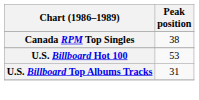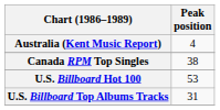 <table class="wikitable sortable plainrowheaders" style="text-align:center;">
 <tr>
 <th>Chart (1986–1989)</th>
 <th>Peak<br>position</th>
+</tr>
+<tr>
+<th scope="row">Australia (<a href='#'>Kent Music Report</a>)</th>
+<td align="center">4</td>
 </tr>
 <tr>
 </tr>
 <tr>
 <th scope="row">Canada <a href='#'><em>RPM</em></a> Top Singles</th>
 <td align="center">38</td>
 </tr>
 <tr>
 </tr>
 <tr>
 </tr>
 <tr>
 </tr>
 <tr>
 </tr>
 <tr>
 <th scope="row">U.S. <a href='#'><em>Billboard</em> Hot 100</a></th>
 <td align="center">53</td>
 </tr>
 <tr>
 <th scope="row">U.S. <a href='#'><em>Billboard</em> Top Albums Tracks</a></th>
 <td align="center">31</td>
 </tr>
 <tr>
 </tr>
 </table>
